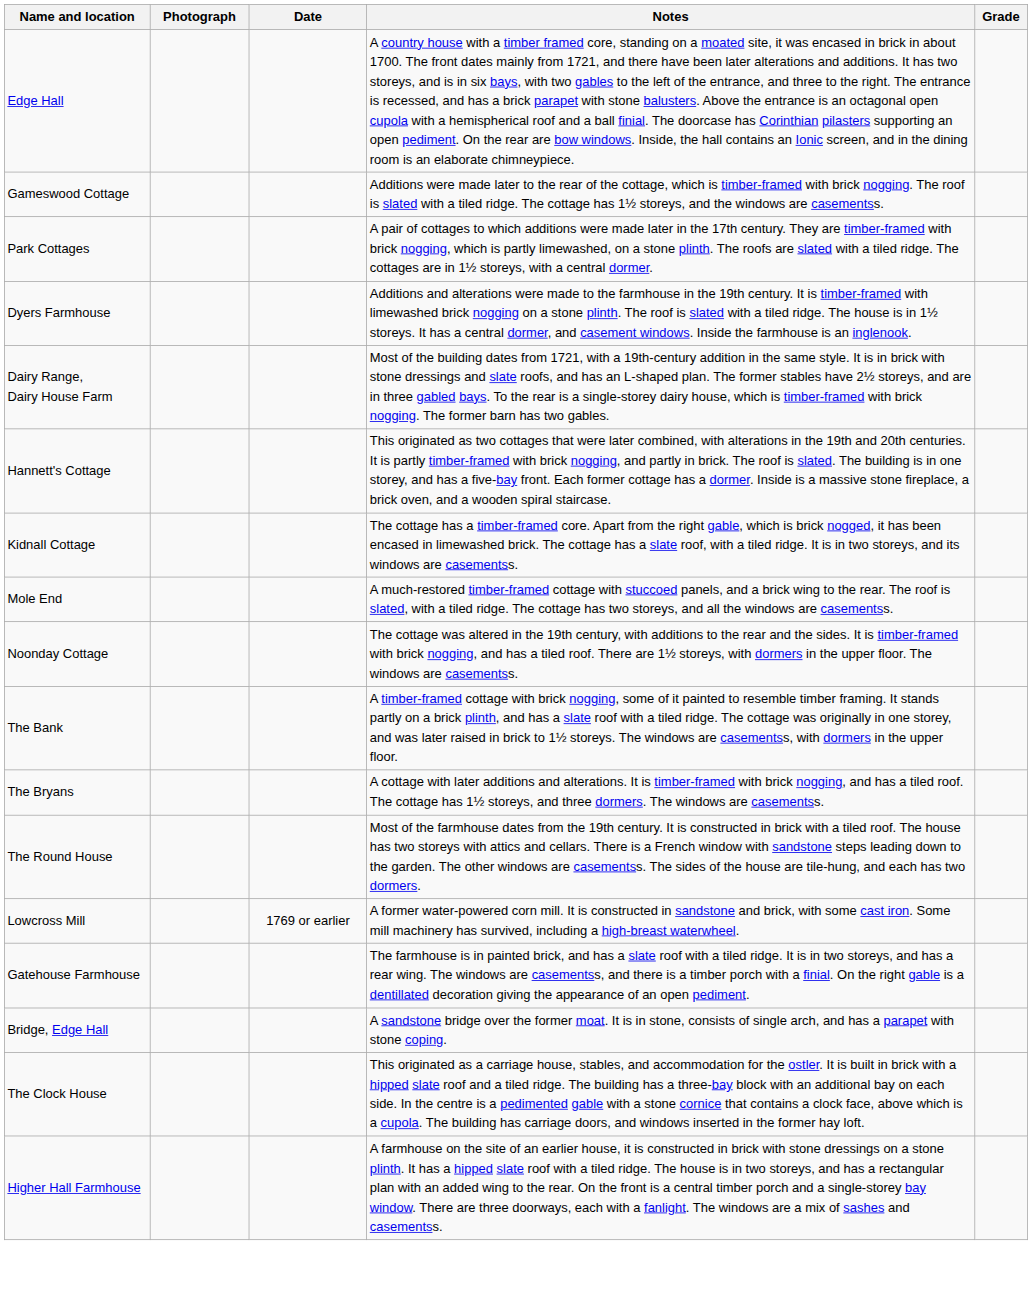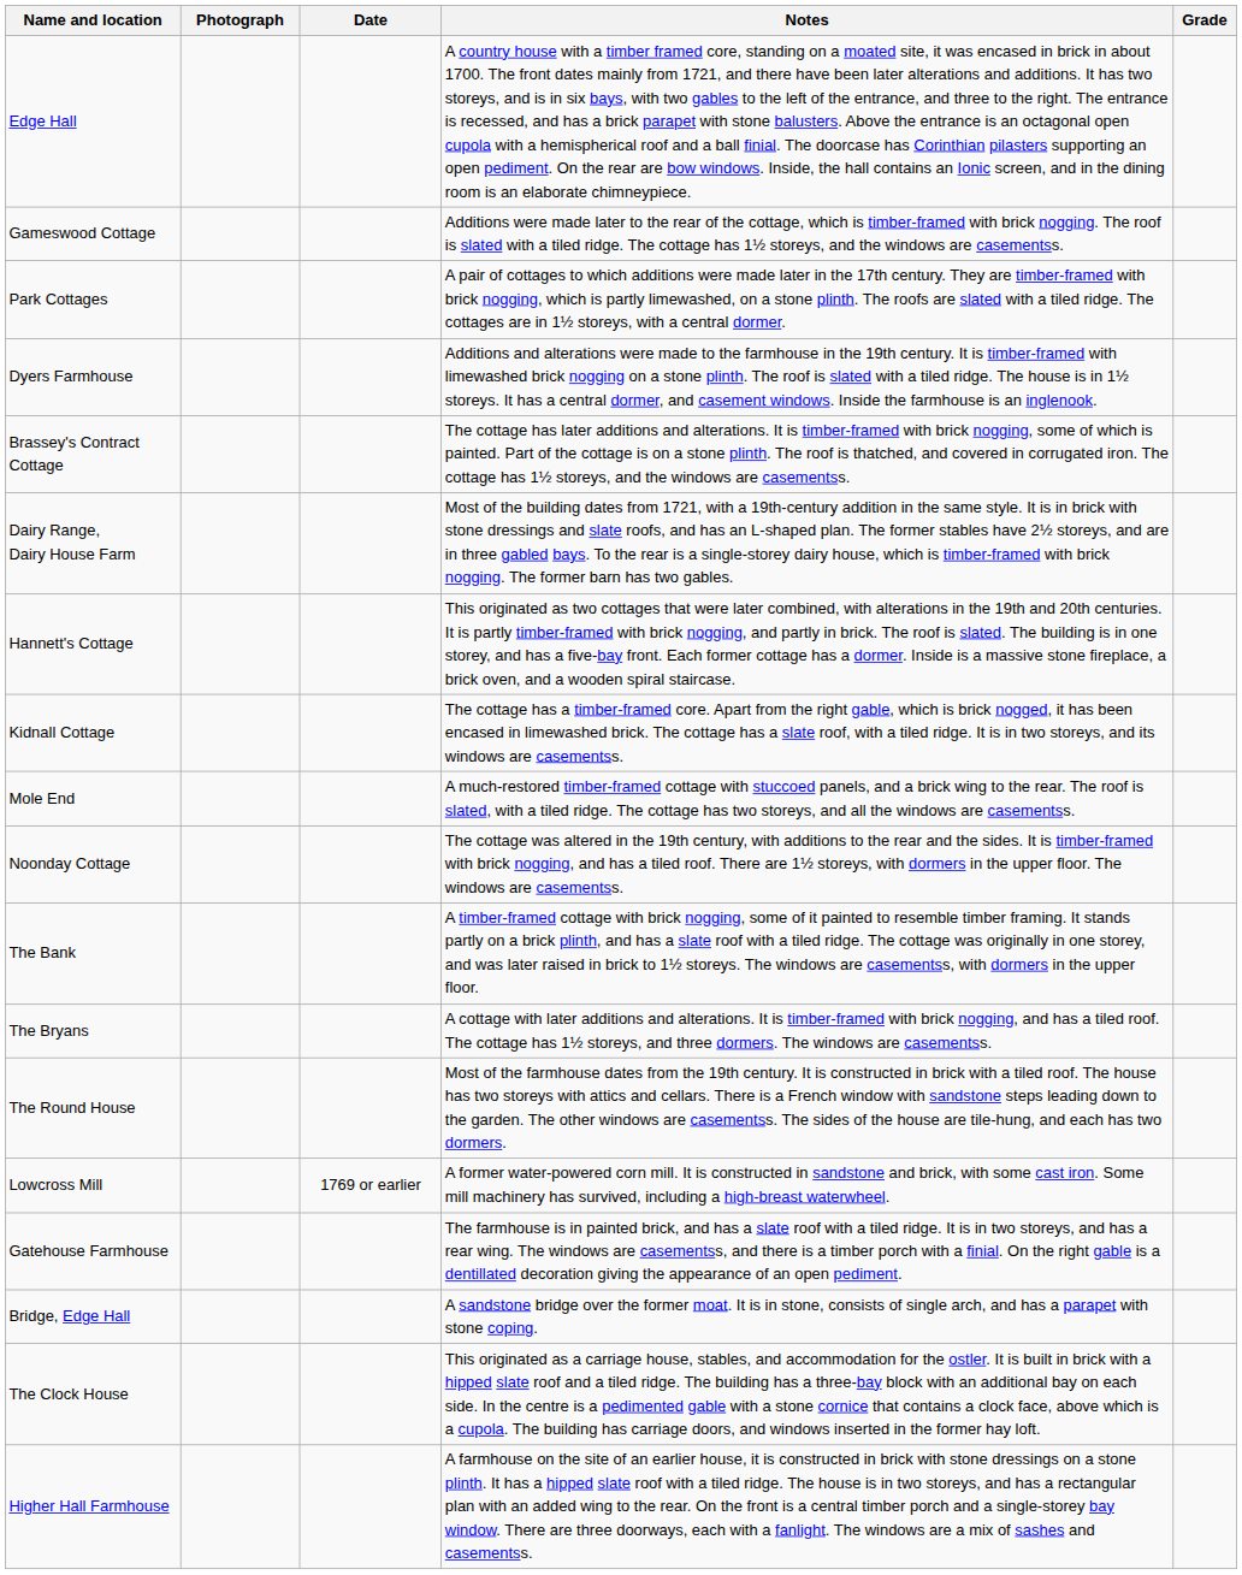 <table class="wikitable sortable plainrowheaders" style="width:100%;border:0px;text-align:left;line-height:150%;">
 <tr>
 <th scope="col"  style="width:150px">Name and location</th>
 <th scope="col"  style="width:100px" class="unsortable">Photograph</th>
 <th scope="col"  style="width:120px">Date</th>
 <th scope="col"  style="width:650px" class="unsortable">Notes</th>
 <th scope="col"  style="width:50px">Grade</th>
 </tr>
 <tr>
 <td><a href='#'>Edge Hall</a><br><small></small></td>
 <td></td>
 <td align="center"></td>
 <td>A <a href='#'>country house</a> with a <a href='#'>timber framed</a> core, standing on a <a href='#'>moated</a> site, it was encased in brick in about 1700.  The front dates mainly from 1721, and there have been later alterations and additions.  It has two storeys, and is in six <a href='#'>bays</a>, with two <a href='#'>gables</a> to the left of the entrance, and three to the right.  The entrance is recessed, and has a brick <a href='#'>parapet</a> with stone <a href='#'>balusters</a>.  Above the entrance is an octagonal open <a href='#'>cupola</a> with a hemispherical roof and a ball <a href='#'>finial</a>.  The doorcase has <a href='#'>Corinthian</a> <a href='#'>pilasters</a> supporting an open <a href='#'>pediment</a>.  On the rear are <a href='#'>bow windows</a>.  Inside, the hall contains an <a href='#'>Ionic</a> screen, and in the dining room is an elaborate chimneypiece.</td>
 <td align="center" ></td>
 </tr>
 <tr>
 <td>Gameswood Cottage<br><small></small></td>
 <td></td>
 <td align="center"></td>
 <td>Additions were made later to the rear of the cottage, which is <a href='#'>timber-framed</a> with brick <a href='#'>nogging</a>.  The roof is <a href='#'>slated</a> with a tiled ridge.  The cottage has 1½ storeys, and the windows are <a href='#'>casements</a>s.</td>
 <td align="center" ></td>
 </tr>
 <tr>
 <td>Park Cottages<br><small></small></td>
 <td></td>
 <td align="center"></td>
 <td>A pair of cottages to which additions were made later in the 17th century.  They are <a href='#'>timber-framed</a> with brick <a href='#'>nogging</a>, which is partly limewashed, on a stone <a href='#'>plinth</a>.  The roofs are <a href='#'>slated</a> with a tiled ridge.  The cottages are in 1½ storeys, with a central <a href='#'>dormer</a>.</td>
 <td align="center" ></td>
 </tr>
 <tr>
 <td>Dyers Farmhouse<br><small></small></td>
 <td></td>
 <td align="center"></td>
 <td>Additions and alterations were made to the farmhouse in the 19th century.  It is <a href='#'>timber-framed</a> with limewashed brick <a href='#'>nogging</a> on a stone <a href='#'>plinth</a>.  The roof is <a href='#'>slated</a> with a tiled ridge.  The house is in 1½ storeys.  It has a central <a href='#'>dormer</a>, and <a href='#'>casement windows</a>.  Inside the farmhouse is an <a href='#'>inglenook</a>.</td>
+<td align="center" ></td>
+</tr>
+<tr>
+<td>Brassey's Contract Cottage<br><small></small></td>
+<td></td>
+<td align="center"></td>
+<td>The cottage has later additions and alterations.  It is <a href='#'>timber-framed</a> with brick <a href='#'>nogging</a>, some of which is painted.  Part of the cottage is on a stone <a href='#'>plinth</a>.  The roof is thatched, and covered in corrugated iron.  The cottage has 1½ storeys, and the windows are <a href='#'>casements</a>s.</td>
 <td align="center" ></td>
 </tr>
 <tr>
 <td>Dairy Range,<br>Dairy House Farm<br><small></small></td>
 <td></td>
 <td align="center"></td>
 <td>Most of the building dates from 1721, with a 19th-century addition in the same style.  It is in brick with stone dressings and <a href='#'>slate</a> roofs, and has an L-shaped plan.  The former stables have 2½ storeys, and are in three <a href='#'>gabled</a> <a href='#'>bays</a>.  To the rear is a single-storey dairy house, which is <a href='#'>timber-framed</a> with brick <a href='#'>nogging</a>.  The former barn has two gables.</td>
 <td align="center" ></td>
 </tr>
 <tr>
 <td>Hannett's Cottage<br><small></small></td>
 <td></td>
 <td align="center"></td>
 <td>This originated as two cottages that were later combined, with alterations in the 19th and 20th centuries.  It is partly <a href='#'>timber-framed</a> with brick <a href='#'>nogging</a>, and partly in brick.  The roof is <a href='#'>slated</a>.  The building is in one storey, and has a five-<a href='#'>bay</a> front.  Each former cottage has a <a href='#'>dormer</a>.  Inside is a massive stone fireplace, a brick oven, and a wooden spiral staircase.</td>
 <td align="center" ></td>
 </tr>
 <tr>
 <td>Kidnall Cottage<br><small></small></td>
 <td></td>
 <td align="center"></td>
 <td>The cottage has a <a href='#'>timber-framed</a> core.  Apart from the right <a href='#'>gable</a>, which is brick <a href='#'>nogged</a>, it has been encased in limewashed brick.  The cottage has a <a href='#'>slate</a> roof, with a tiled ridge.  It is in two storeys, and its windows are <a href='#'>casements</a>s.</td>
 <td align="center" ></td>
 </tr>
 <tr>
 <td>Mole End<br><small></small></td>
 <td></td>
 <td align="center"></td>
 <td>A much-restored <a href='#'>timber-framed</a> cottage with <a href='#'>stuccoed</a> panels, and a brick wing to the rear.  The roof is <a href='#'>slated</a>, with a tiled ridge.  The cottage has two storeys, and all the windows are <a href='#'>casements</a>s.</td>
 <td align="center" ></td>
 </tr>
 <tr>
 <td>Noonday Cottage<br><small></small></td>
 <td></td>
 <td align="center"></td>
 <td>The cottage was altered in the 19th century, with additions to the rear and the sides.  It is <a href='#'>timber-framed</a> with brick <a href='#'>nogging</a>, and has a tiled roof.  There are 1½ storeys, with <a href='#'>dormers</a> in the upper floor.  The windows are <a href='#'>casements</a>s.</td>
 <td align="center" ></td>
 </tr>
 <tr>
 <td>The Bank<br><small></small></td>
 <td></td>
 <td align="center"></td>
 <td>A <a href='#'>timber-framed</a> cottage with brick <a href='#'>nogging</a>, some of it painted to resemble timber framing.  It stands partly on a brick <a href='#'>plinth</a>, and has a <a href='#'>slate</a> roof with a tiled ridge.  The cottage was originally in one storey, and was later raised in brick to 1½ storeys.  The windows are <a href='#'>casements</a>s, with <a href='#'>dormers</a> in the upper floor.</td>
 <td align="center" ></td>
 </tr>
 <tr>
 <td>The Bryans<br><small></small></td>
 <td></td>
 <td align="center"></td>
 <td>A cottage with later additions and alterations.  It is <a href='#'>timber-framed</a> with brick <a href='#'>nogging</a>, and has a tiled roof.  The cottage has 1½ storeys, and three <a href='#'>dormers</a>.  The windows are <a href='#'>casements</a>s.</td>
 <td align="center" ></td>
 </tr>
 <tr>
 <td>The Round House<br><small></small></td>
 <td></td>
 <td align="center"></td>
 <td>Most of the farmhouse dates from the 19th century.  It is constructed in brick with a tiled roof.  The house has two storeys with attics and cellars.  There is a French window with <a href='#'>sandstone</a> steps leading down to the garden. The other windows are <a href='#'>casements</a>s.  The sides of the house are tile-hung, and each has two <a href='#'>dormers</a>.</td>
 <td align="center" ></td>
 </tr>
 <tr>
 <td>Lowcross Mill<br><small></small></td>
 <td></td>
 <td align="center">1769 or earlier</td>
 <td>A former water-powered corn mill.  It is constructed in <a href='#'>sandstone</a> and brick, with some <a href='#'>cast iron</a>.  Some mill machinery has survived, including a <a href='#'>high-breast waterwheel</a>.</td>
 <td align="center" ></td>
 </tr>
 <tr>
 <td>Gatehouse Farmhouse<br><small></small></td>
 <td></td>
 <td align="center"></td>
 <td>The farmhouse is in painted brick, and has a <a href='#'>slate</a> roof with a tiled ridge.  It is in two storeys, and has a rear wing.  The windows are <a href='#'>casements</a>s, and there is a timber porch with a <a href='#'>finial</a>.  On the right <a href='#'>gable</a> is a <a href='#'>dentillated</a> decoration giving the appearance of an open <a href='#'>pediment</a>.</td>
 <td align="center" ></td>
 </tr>
 <tr>
 <td>Bridge, <a href='#'>Edge Hall</a><br><small></small></td>
 <td></td>
 <td align="center"></td>
 <td>A <a href='#'>sandstone</a> bridge over the former <a href='#'>moat</a>.  It is in stone, consists of single arch, and has a <a href='#'>parapet</a> with stone <a href='#'>coping</a>.</td>
 <td align="center" ></td>
 </tr>
 <tr>
 <td>The Clock House<br><small></small></td>
 <td></td>
 <td align="center"></td>
 <td>This originated as a carriage house, stables, and accommodation for the <a href='#'>ostler</a>.  It is built in brick with a <a href='#'>hipped</a> <a href='#'>slate</a> roof and a tiled ridge.  The building has a three-<a href='#'>bay</a> block with an additional bay on each side.  In the centre is a <a href='#'>pedimented</a> <a href='#'>gable</a> with a stone <a href='#'>cornice</a> that contains a clock face, above which is a <a href='#'>cupola</a>.  The building has carriage doors, and windows inserted in the former hay loft.</td>
 <td align="center" ></td>
 </tr>
 <tr>
 <td><a href='#'>Higher Hall Farmhouse</a><br><small></small></td>
 <td></td>
 <td align="center"></td>
 <td>A farmhouse on the site of an earlier house, it is constructed in brick with stone dressings on a stone <a href='#'>plinth</a>.  It has a <a href='#'>hipped</a> <a href='#'>slate</a> roof with a tiled ridge.  The house is in two storeys, and has a rectangular plan with an added wing to the rear.  On the front is a central timber porch and a single-storey <a href='#'>bay window</a>.  There are three doorways, each with a <a href='#'>fanlight</a>.  The windows are a mix of <a href='#'>sashes</a> and <a href='#'>casements</a>s.</td>
 <td align="center" ></td>
 </tr>
 <tr>
 </tr>
 </table>
